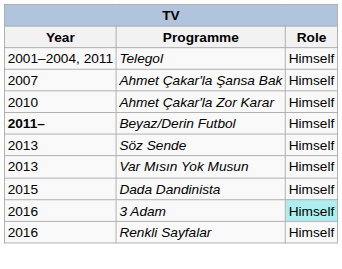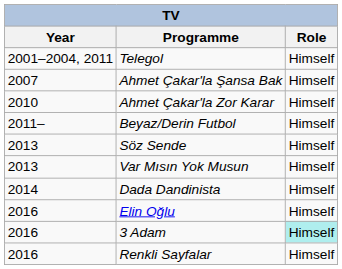 <table class="wikitable plainrowheaders sortable" style="margin-right: 0; font-size: 95%;">
 <tr>
 <th colspan="3" style="background: LightSteelBlue;">TV</th>
 </tr>
 <tr bgcolor="#CCCCCC" align="center">
 <th>Year</th>
 <th>Programme</th>
 <th>Role</th>
 </tr>
 <tr>
 <td>2001–2004, 2011</td>
 <td><em>Telegol</em></td>
 <td>Himself</td>
 </tr>
 <tr>
 <td>2007</td>
 <td><em>Ahmet Çakar'la Şansa Bak</em></td>
 <td>Himself</td>
 </tr>
 <tr>
 <td>2010</td>
 <td><em>Ahmet Çakar'la Zor Karar</em></td>
 <td>Himself</td>
 </tr>
 <tr>
-<td><strong>2011–</strong></td>
+<td>2011–</td>
 <td><em>Beyaz/Derin Futbol</em></td>
 <td>Himself</td>
 </tr>
 <tr>
 <td>2013</td>
 <td><em>Söz Sende</em></td>
 <td>Himself</td>
 </tr>
 <tr>
 <td>2013</td>
 <td><em>Var Mısın Yok Musun</em></td>
 <td>Himself</td>
 </tr>
 <tr>
-<td>2015</td>
+<td>2014</td>
 <td><em>Dada Dandinista</em></td>
+<td>Himself</td>
+</tr>
+<tr>
+<td>2016</td>
+<td><em><a href='#'>Elin Oğlu</a></em></td>
 <td>Himself</td>
 </tr>
 <tr>
 <td>2016</td>
 <td><em>3 Adam</em></td>
 <td style="background: paleturquoise;">Himself</td>
 </tr>
 <tr>
 <td>2016</td>
 <td><em>Renkli Sayfalar</em></td>
 <td>Himself</td>
 </tr>
 </table>
